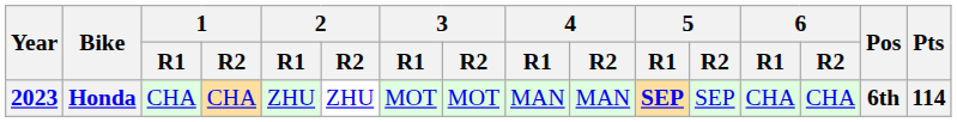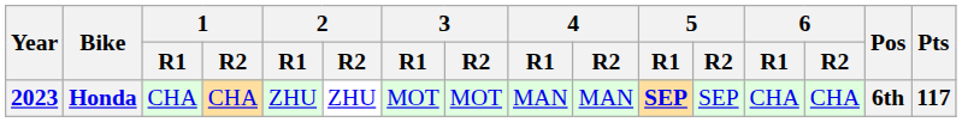 <table class="wikitable" style="text-align:center;">
 <tr>
 <th rowspan="2">Year</th>
 <th rowspan="2">Bike</th>
 <th colspan="2">1</th>
 <th colspan="2">2</th>
 <th colspan="2">3</th>
 <th colspan="2">4</th>
 <th colspan="2">5</th>
 <th colspan="2">6</th>
 <th rowspan="2">Pos</th>
 <th rowspan="2">Pts</th>
 </tr>
 <tr>
 <th>R1</th>
 <th>R2</th>
 <th>R1</th>
 <th>R2</th>
 <th>R1</th>
 <th>R2</th>
 <th>R1</th>
 <th>R2</th>
 <th>R1</th>
 <th>R2</th>
 <th>R1</th>
 <th>R2</th>
 </tr>
 <tr>
 <th><a href='#'>2023</a></th>
 <th><a href='#'>Honda</a></th>
 <td style="background:#DFFFDF;"><a href='#'>CHA</a><br></td>
 <td style="background:#FFDF9F;"><a href='#'>CHA</a><br></td>
 <td style="background:#DFFFDF;"><a href='#'>ZHU</a><br></td>
 <td style="background:#FFFFFF;"><a href='#'>ZHU</a><br></td>
 <td style="background:#DFFFDF;"><a href='#'>MOT</a><br></td>
 <td style="background:#DFFFDF;"><a href='#'>MOT</a><br></td>
 <td style="background:#DFFFDF;"><a href='#'>MAN</a><br></td>
 <td style="background:#DFFFDF;"><a href='#'>MAN</a><br></td>
 <td style="background:#FFDF9F;"><strong><a href='#'>SEP</a><br></strong></td>
 <td style="background:#DFFFDF;"><a href='#'>SEP</a><br></td>
 <td style="background:#DFFFDF;"><a href='#'>CHA</a><br></td>
 <td style="background:#DFFFDF;"><a href='#'>CHA</a><br></td>
 <th>6th</th>
-<th>114</th>
+<th>117</th>
 </tr>
 </table>
